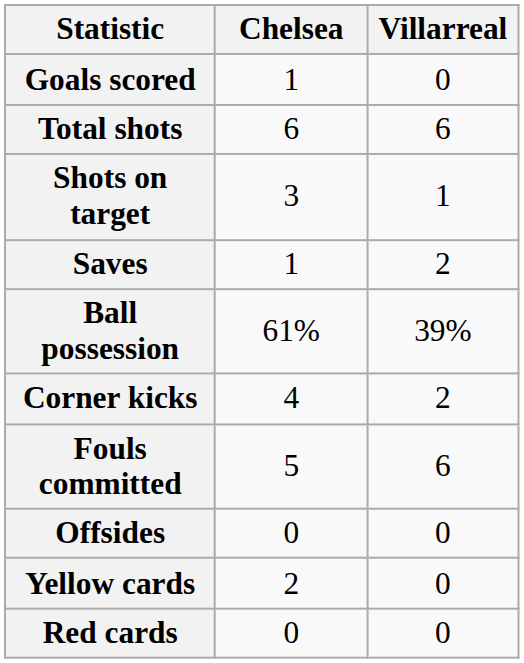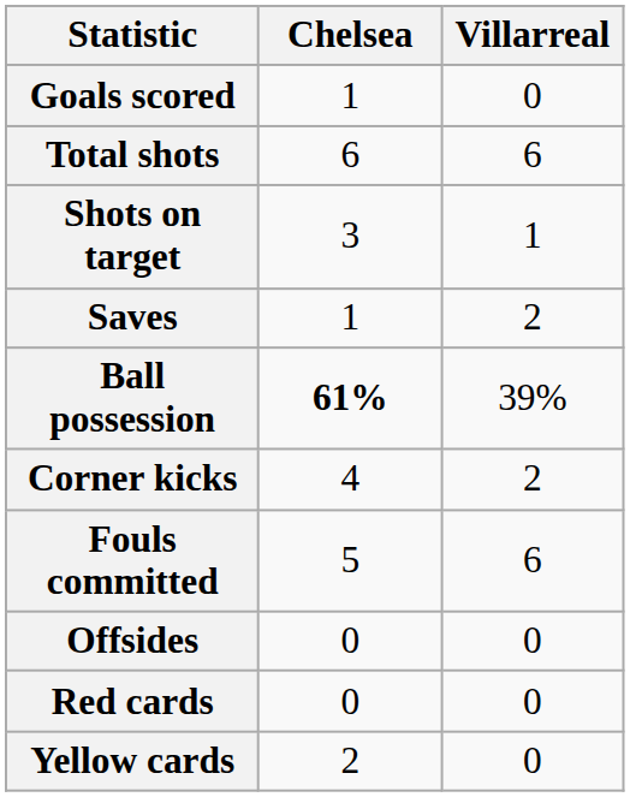 <table class="wikitable plainrowheaders" style="text-align:center">
 <tr>
 <th scope="col" style="width:100px">Statistic</th>
 <th scope="col" style="width:70px">Chelsea</th>
 <th scope="col" style="width:70px">Villarreal</th>
 </tr>
 <tr>
 <th scope=row>Goals scored</th>
 <td>1</td>
 <td>0</td>
 </tr>
 <tr>
 <th scope=row>Total shots</th>
 <td>6</td>
 <td>6</td>
 </tr>
 <tr>
 <th scope=row>Shots on target</th>
 <td>3</td>
 <td>1</td>
 </tr>
 <tr>
 <th scope=row>Saves</th>
 <td>1</td>
 <td>2</td>
 </tr>
 <tr>
 <th scope=row>Ball possession</th>
-<td>61%</td>
+<td><strong>61%</strong></td>
 <td>39%</td>
 </tr>
 <tr>
 <th scope=row>Corner kicks</th>
 <td>4</td>
 <td>2</td>
 </tr>
 <tr>
 <th scope=row>Fouls committed</th>
 <td>5</td>
 <td>6</td>
 </tr>
 <tr>
 <th scope=row>Offsides</th>
 <td>0</td>
 <td>0</td>
 </tr>
 <tr>
+<th scope=row>Red cards</th>
+<td>0</td>
+<td>0</td>
+</tr>
+<tr>
 <th scope=row>Yellow cards</th>
 <td>2</td>
 <td>0</td>
 </tr>
-<tr>
-<th scope=row>Red cards</th>
-<td>0</td>
-<td>0</td>
-</tr>
 </table>
